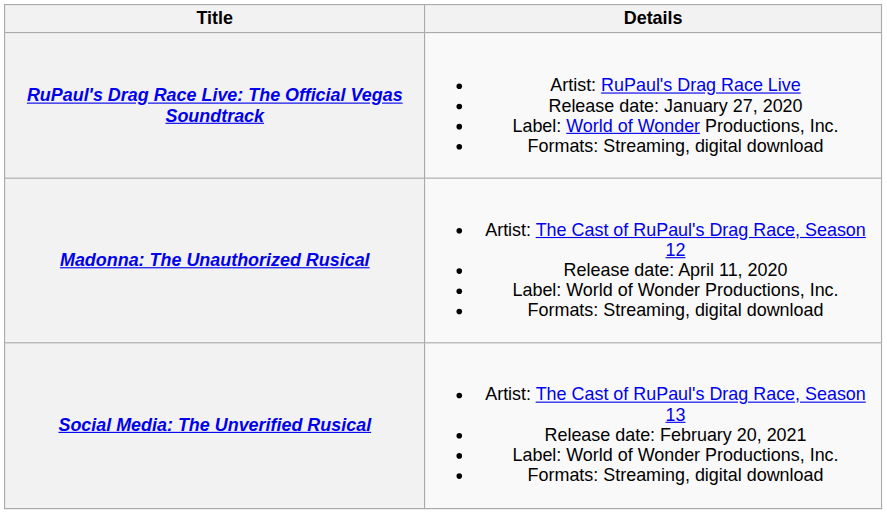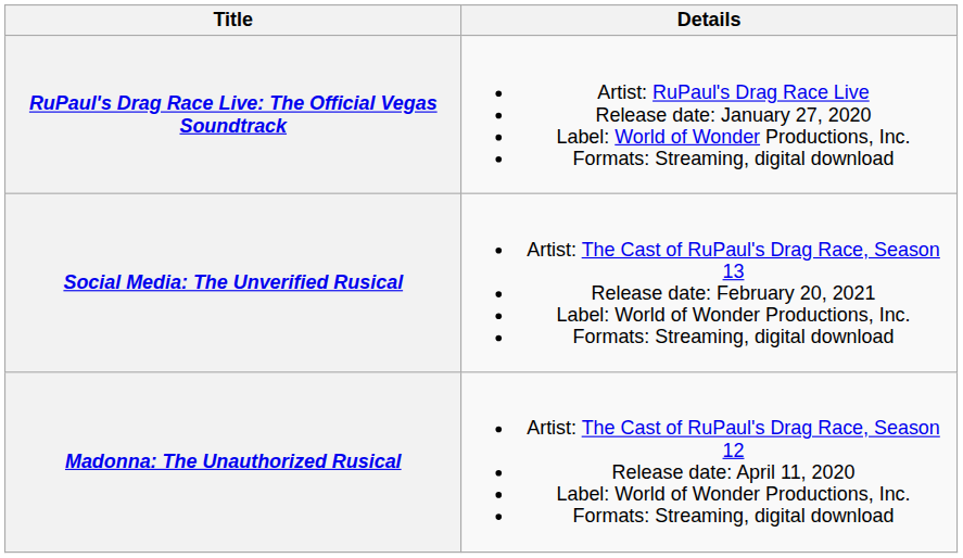 <table class="wikitable plainrowheaders" style="text-align:center;">
 <tr>
 <th style="width:23em;">Title</th>
 <th style="width:25em;">Details</th>
 </tr>
 <tr>
 <th scope="row"><em><a href='#'>RuPaul's Drag Race Live: The Official Vegas Soundtrack</a></em></th>
 <td><br><ul><li>Artist: <a href='#'>RuPaul's Drag Race Live</a></li><li>Release date: January 27, 2020</li><li>Label: <a href='#'>World of Wonder</a> Productions, Inc.</li><li>Formats: Streaming, digital download</li></ul></td>
 </tr>
 <tr>
+<th scope="row"><em><a href='#'>Social Media: The Unverified Rusical</a></em></th>
+<td><br><ul><li>Artist: <a href='#'>The Cast of RuPaul's Drag Race, Season 13</a></li><li>Release date: February 20, 2021</li><li>Label: World of Wonder Productions, Inc.</li><li>Formats: Streaming, digital download</li></ul></td>
+</tr>
+<tr>
 <th scope="row"><em><a href='#'>Madonna: The Unauthorized Rusical</a></em></th>
 <td><br><ul><li>Artist: <a href='#'>The Cast of RuPaul's Drag Race, Season 12</a></li><li>Release date: April 11, 2020</li><li>Label: World of Wonder Productions, Inc.</li><li>Formats: Streaming, digital download</li></ul></td>
 </tr>
 <tr>
-<th scope="row"><em><a href='#'>Social Media: The Unverified Rusical</a></em></th>
-<td><br><ul><li>Artist: <a href='#'>The Cast of RuPaul's Drag Race, Season 13</a></li><li>Release date: February 20, 2021</li><li>Label: World of Wonder Productions, Inc.</li><li>Formats: Streaming, digital download</li></ul></td>
-</tr>
-<tr>
 </tr>
 </table>
